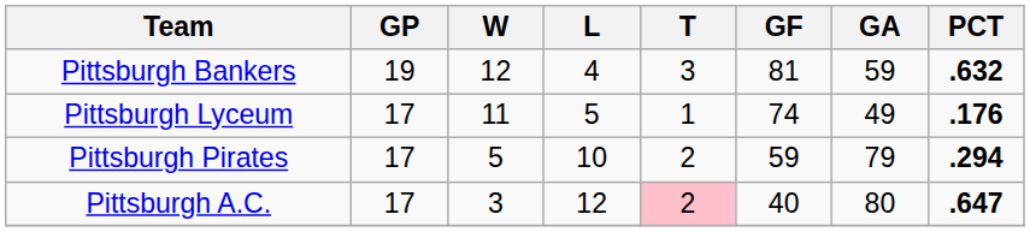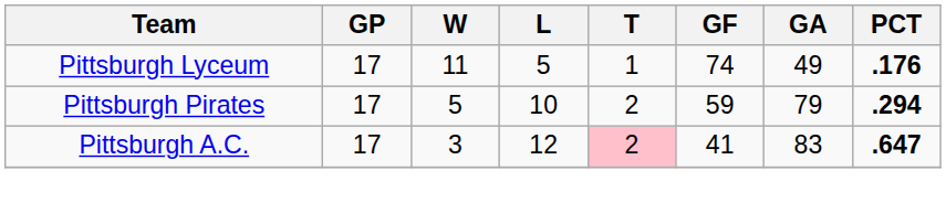 <table class="wikitable" style="text-align:center;">
 <tr>
 <th style="width:12em">Team</th>
 <th style="width:3em">GP</th>
 <th style="width:3em">W</th>
 <th style="width:3em">L</th>
 <th style="width:3em">T</th>
 <th style="width:3em">GF</th>
 <th style="width:3em">GA</th>
 <th style="width:3em">PCT</th>
-</tr>
-<tr>
-<td><a href='#'>Pittsburgh Bankers</a></td>
-<td>19</td>
-<td>12</td>
-<td>4</td>
-<td>3</td>
-<td>81</td>
-<td>59</td>
-<td><strong>.632</strong></td>
 </tr>
 <tr>
 <td><a href='#'>Pittsburgh Lyceum</a></td>
 <td>17</td>
 <td>11</td>
 <td>5</td>
 <td>1</td>
 <td>74</td>
 <td>49</td>
 <td><strong>.176</strong></td>
 </tr>
 <tr>
 <td><a href='#'>Pittsburgh Pirates</a></td>
 <td>17</td>
 <td>5</td>
 <td>10</td>
 <td>2</td>
 <td>59</td>
 <td>79</td>
 <td><strong>.294</strong></td>
 </tr>
 <tr>
 <td><a href='#'>Pittsburgh A.C.</a></td>
 <td>17</td>
 <td>3</td>
 <td>12</td>
 <td style="background: pink;">2</td>
-<td>40</td>
-<td>80</td>
+<td>41</td>
+<td>83</td>
 <td><strong>.647</strong></td>
 </tr>
 <tr>
 </tr>
 </table>
